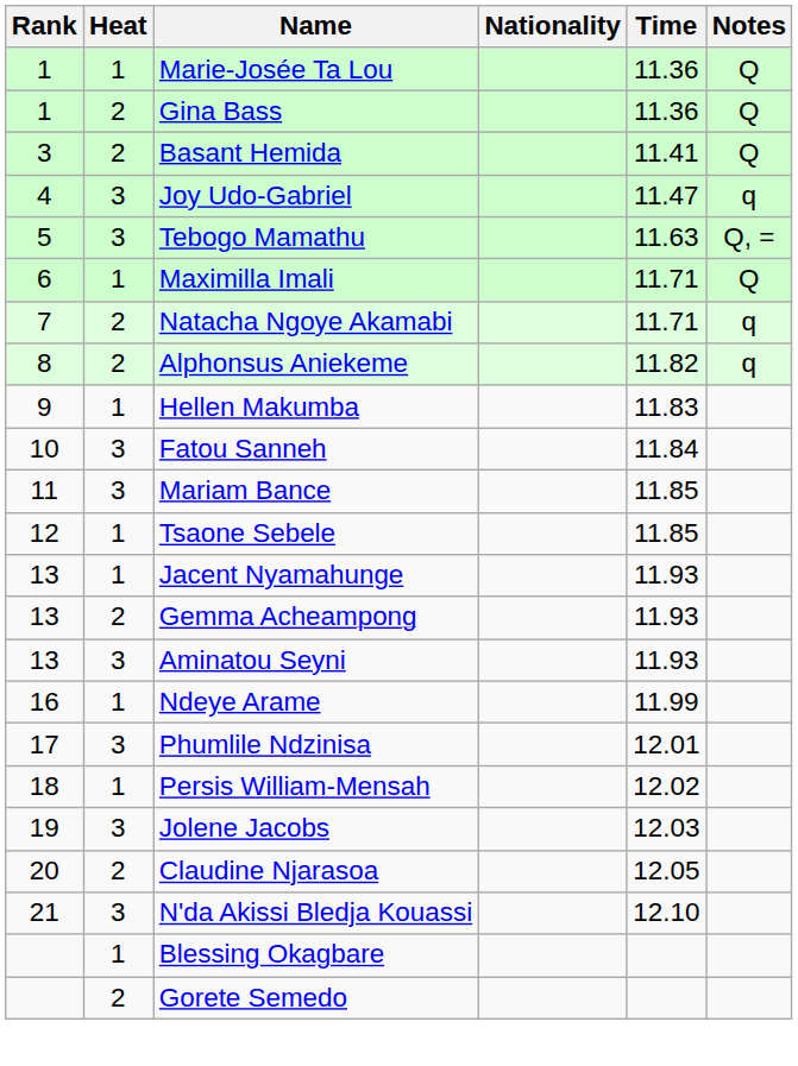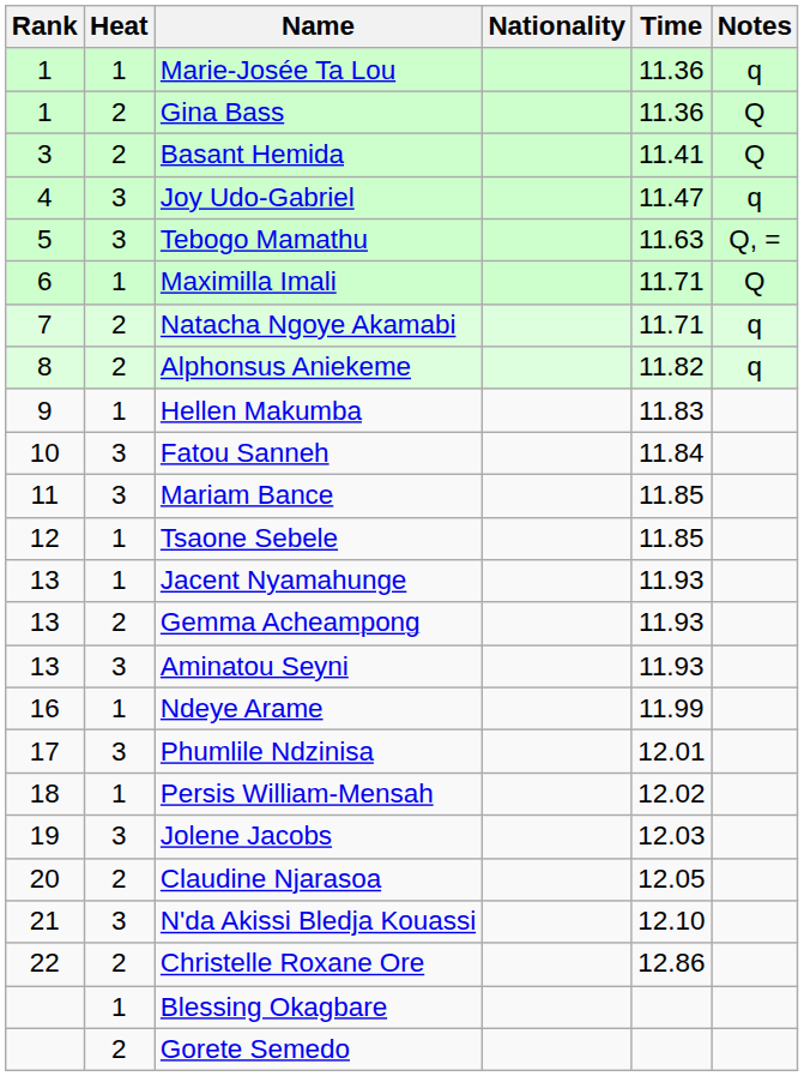 <table class="wikitable sortable" style="text-align:center">
 <tr>
 <th>Rank</th>
 <th>Heat</th>
 <th>Name</th>
 <th>Nationality</th>
 <th>Time</th>
 <th>Notes</th>
 </tr>
 <tr bgcolor=ccffcc>
 <td>1</td>
 <td>1</td>
 <td align=left><a href='#'>Marie-Josée Ta Lou</a></td>
 <td align=left></td>
 <td>11.36</td>
-<td>Q</td>
+<td>q</td>
 </tr>
 <tr bgcolor=ccffcc>
 <td>1</td>
 <td>2</td>
 <td align=left><a href='#'>Gina Bass</a></td>
 <td align=left></td>
 <td>11.36</td>
 <td>Q</td>
 </tr>
 <tr bgcolor=ccffcc>
 <td>3</td>
 <td>2</td>
 <td align=left><a href='#'>Basant Hemida</a></td>
 <td align=left></td>
 <td>11.41</td>
 <td>Q</td>
 </tr>
 <tr bgcolor=ccffcc>
 <td>4</td>
 <td>3</td>
 <td align=left><a href='#'>Joy Udo-Gabriel</a></td>
 <td align=left></td>
 <td>11.47</td>
 <td>q</td>
 </tr>
 <tr bgcolor=ccffcc>
 <td>5</td>
 <td>3</td>
 <td align=left><a href='#'>Tebogo Mamathu</a></td>
 <td align=left></td>
 <td>11.63</td>
 <td>Q, =</td>
 </tr>
 <tr bgcolor=ccffcc>
 <td>6</td>
 <td>1</td>
 <td align=left><a href='#'>Maximilla Imali</a></td>
 <td align=left></td>
 <td>11.71</td>
 <td>Q</td>
 </tr>
 <tr bgcolor=ddffdd>
 <td>7</td>
 <td>2</td>
 <td align=left><a href='#'>Natacha Ngoye Akamabi</a></td>
 <td align=left></td>
 <td>11.71</td>
 <td>q</td>
 </tr>
 <tr bgcolor=ddffdd>
 <td>8</td>
 <td>2</td>
 <td align=left><a href='#'>Alphonsus Aniekeme</a></td>
 <td align=left></td>
 <td>11.82</td>
 <td>q</td>
 </tr>
 <tr>
 <td>9</td>
 <td>1</td>
 <td align=left><a href='#'>Hellen Makumba</a></td>
 <td align=left></td>
 <td>11.83</td>
 <td></td>
 </tr>
 <tr>
 <td>10</td>
 <td>3</td>
 <td align=left><a href='#'>Fatou Sanneh</a></td>
 <td align=left></td>
 <td>11.84</td>
 <td></td>
 </tr>
 <tr>
 <td>11</td>
 <td>3</td>
 <td align=left><a href='#'>Mariam Bance</a></td>
 <td align=left></td>
 <td>11.85</td>
 <td></td>
 </tr>
 <tr>
 <td>12</td>
 <td>1</td>
 <td align=left><a href='#'>Tsaone Sebele</a></td>
 <td align=left></td>
 <td>11.85</td>
 <td></td>
 </tr>
 <tr>
 <td>13</td>
 <td>1</td>
 <td align=left><a href='#'>Jacent Nyamahunge</a></td>
 <td align=left></td>
 <td>11.93</td>
 <td></td>
 </tr>
 <tr>
 <td>13</td>
 <td>2</td>
 <td align=left><a href='#'>Gemma Acheampong</a></td>
 <td align=left></td>
 <td>11.93</td>
 <td></td>
 </tr>
 <tr>
 <td>13</td>
 <td>3</td>
 <td align=left><a href='#'>Aminatou Seyni</a></td>
 <td align=left></td>
 <td>11.93</td>
 <td></td>
 </tr>
 <tr>
 <td>16</td>
 <td>1</td>
 <td align=left><a href='#'>Ndeye Arame</a></td>
 <td align=left></td>
 <td>11.99</td>
 <td></td>
 </tr>
 <tr>
 <td>17</td>
 <td>3</td>
 <td align=left><a href='#'>Phumlile Ndzinisa</a></td>
 <td align=left></td>
 <td>12.01</td>
 <td></td>
 </tr>
 <tr>
 <td>18</td>
 <td>1</td>
 <td align=left><a href='#'>Persis William-Mensah</a></td>
 <td align=left></td>
 <td>12.02</td>
 <td></td>
 </tr>
 <tr>
 <td>19</td>
 <td>3</td>
 <td align=left><a href='#'>Jolene Jacobs</a></td>
 <td align=left></td>
 <td>12.03</td>
 <td></td>
 </tr>
 <tr>
 <td>20</td>
 <td>2</td>
 <td align=left><a href='#'>Claudine Njarasoa</a></td>
 <td align=left></td>
 <td>12.05</td>
 <td></td>
 </tr>
 <tr>
 <td>21</td>
 <td>3</td>
 <td align=left><a href='#'>N'da Akissi Bledja Kouassi</a></td>
 <td align=left></td>
 <td>12.10</td>
 <td></td>
 </tr>
 <tr>
+<td>22</td>
+<td>2</td>
+<td align=left><a href='#'>Christelle Roxane Ore</a></td>
+<td align=left></td>
+<td>12.86</td>
+<td></td>
+</tr>
+<tr>
 <td></td>
 <td>1</td>
 <td align=left><a href='#'>Blessing Okagbare</a></td>
 <td align=left></td>
 <td></td>
 <td></td>
 </tr>
 <tr>
 <td></td>
 <td>2</td>
 <td align=left><a href='#'>Gorete Semedo</a></td>
 <td align=left></td>
 <td></td>
 <td></td>
 </tr>
 </table>
